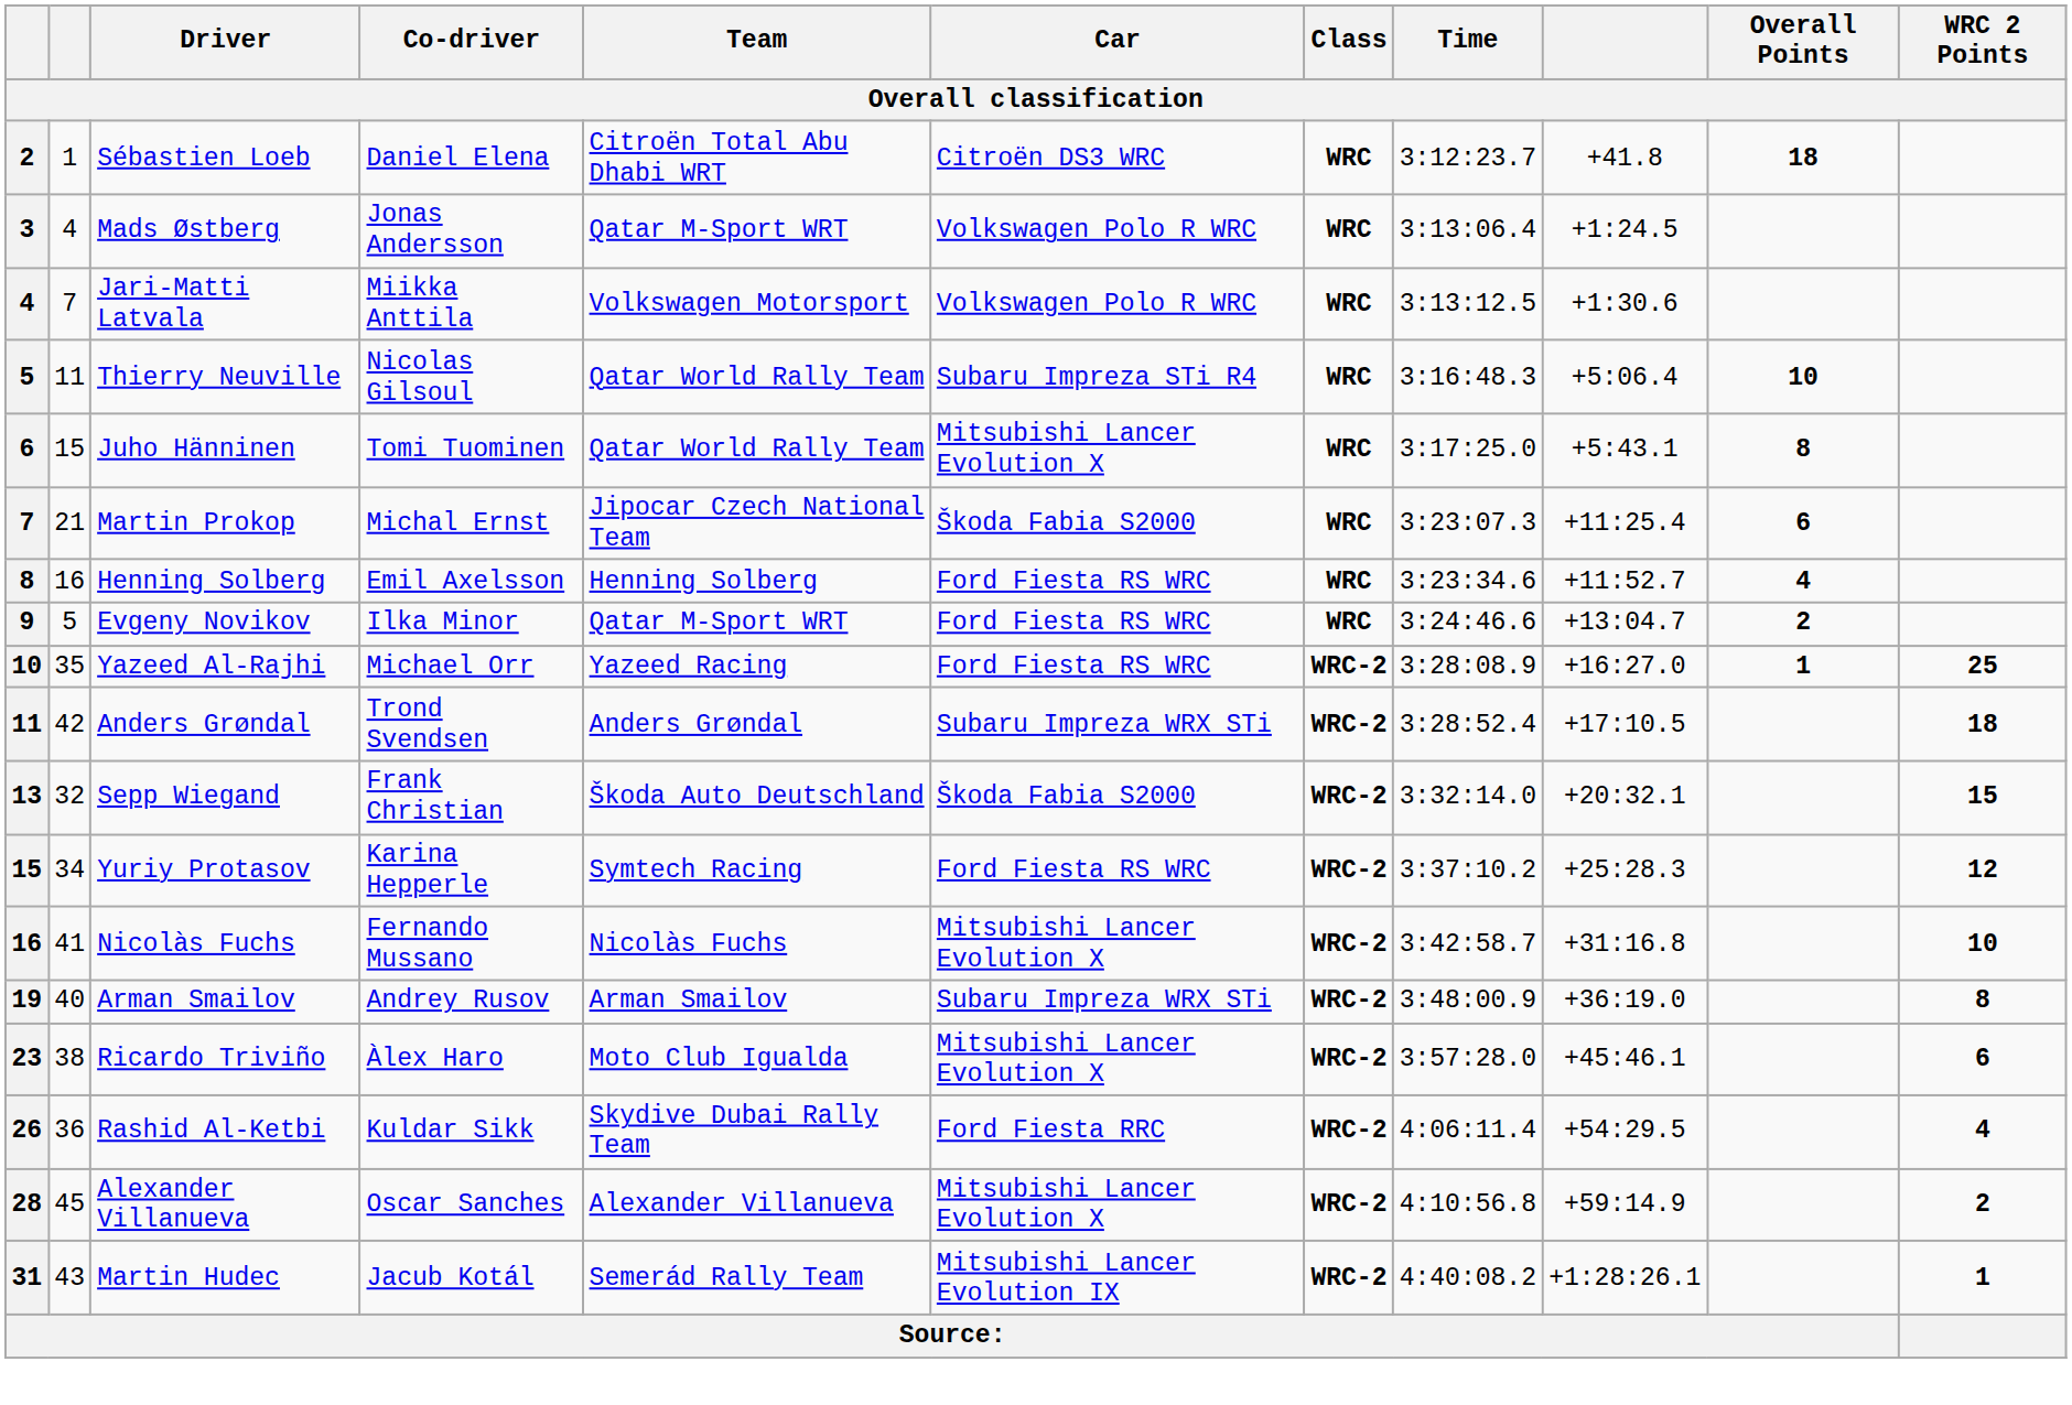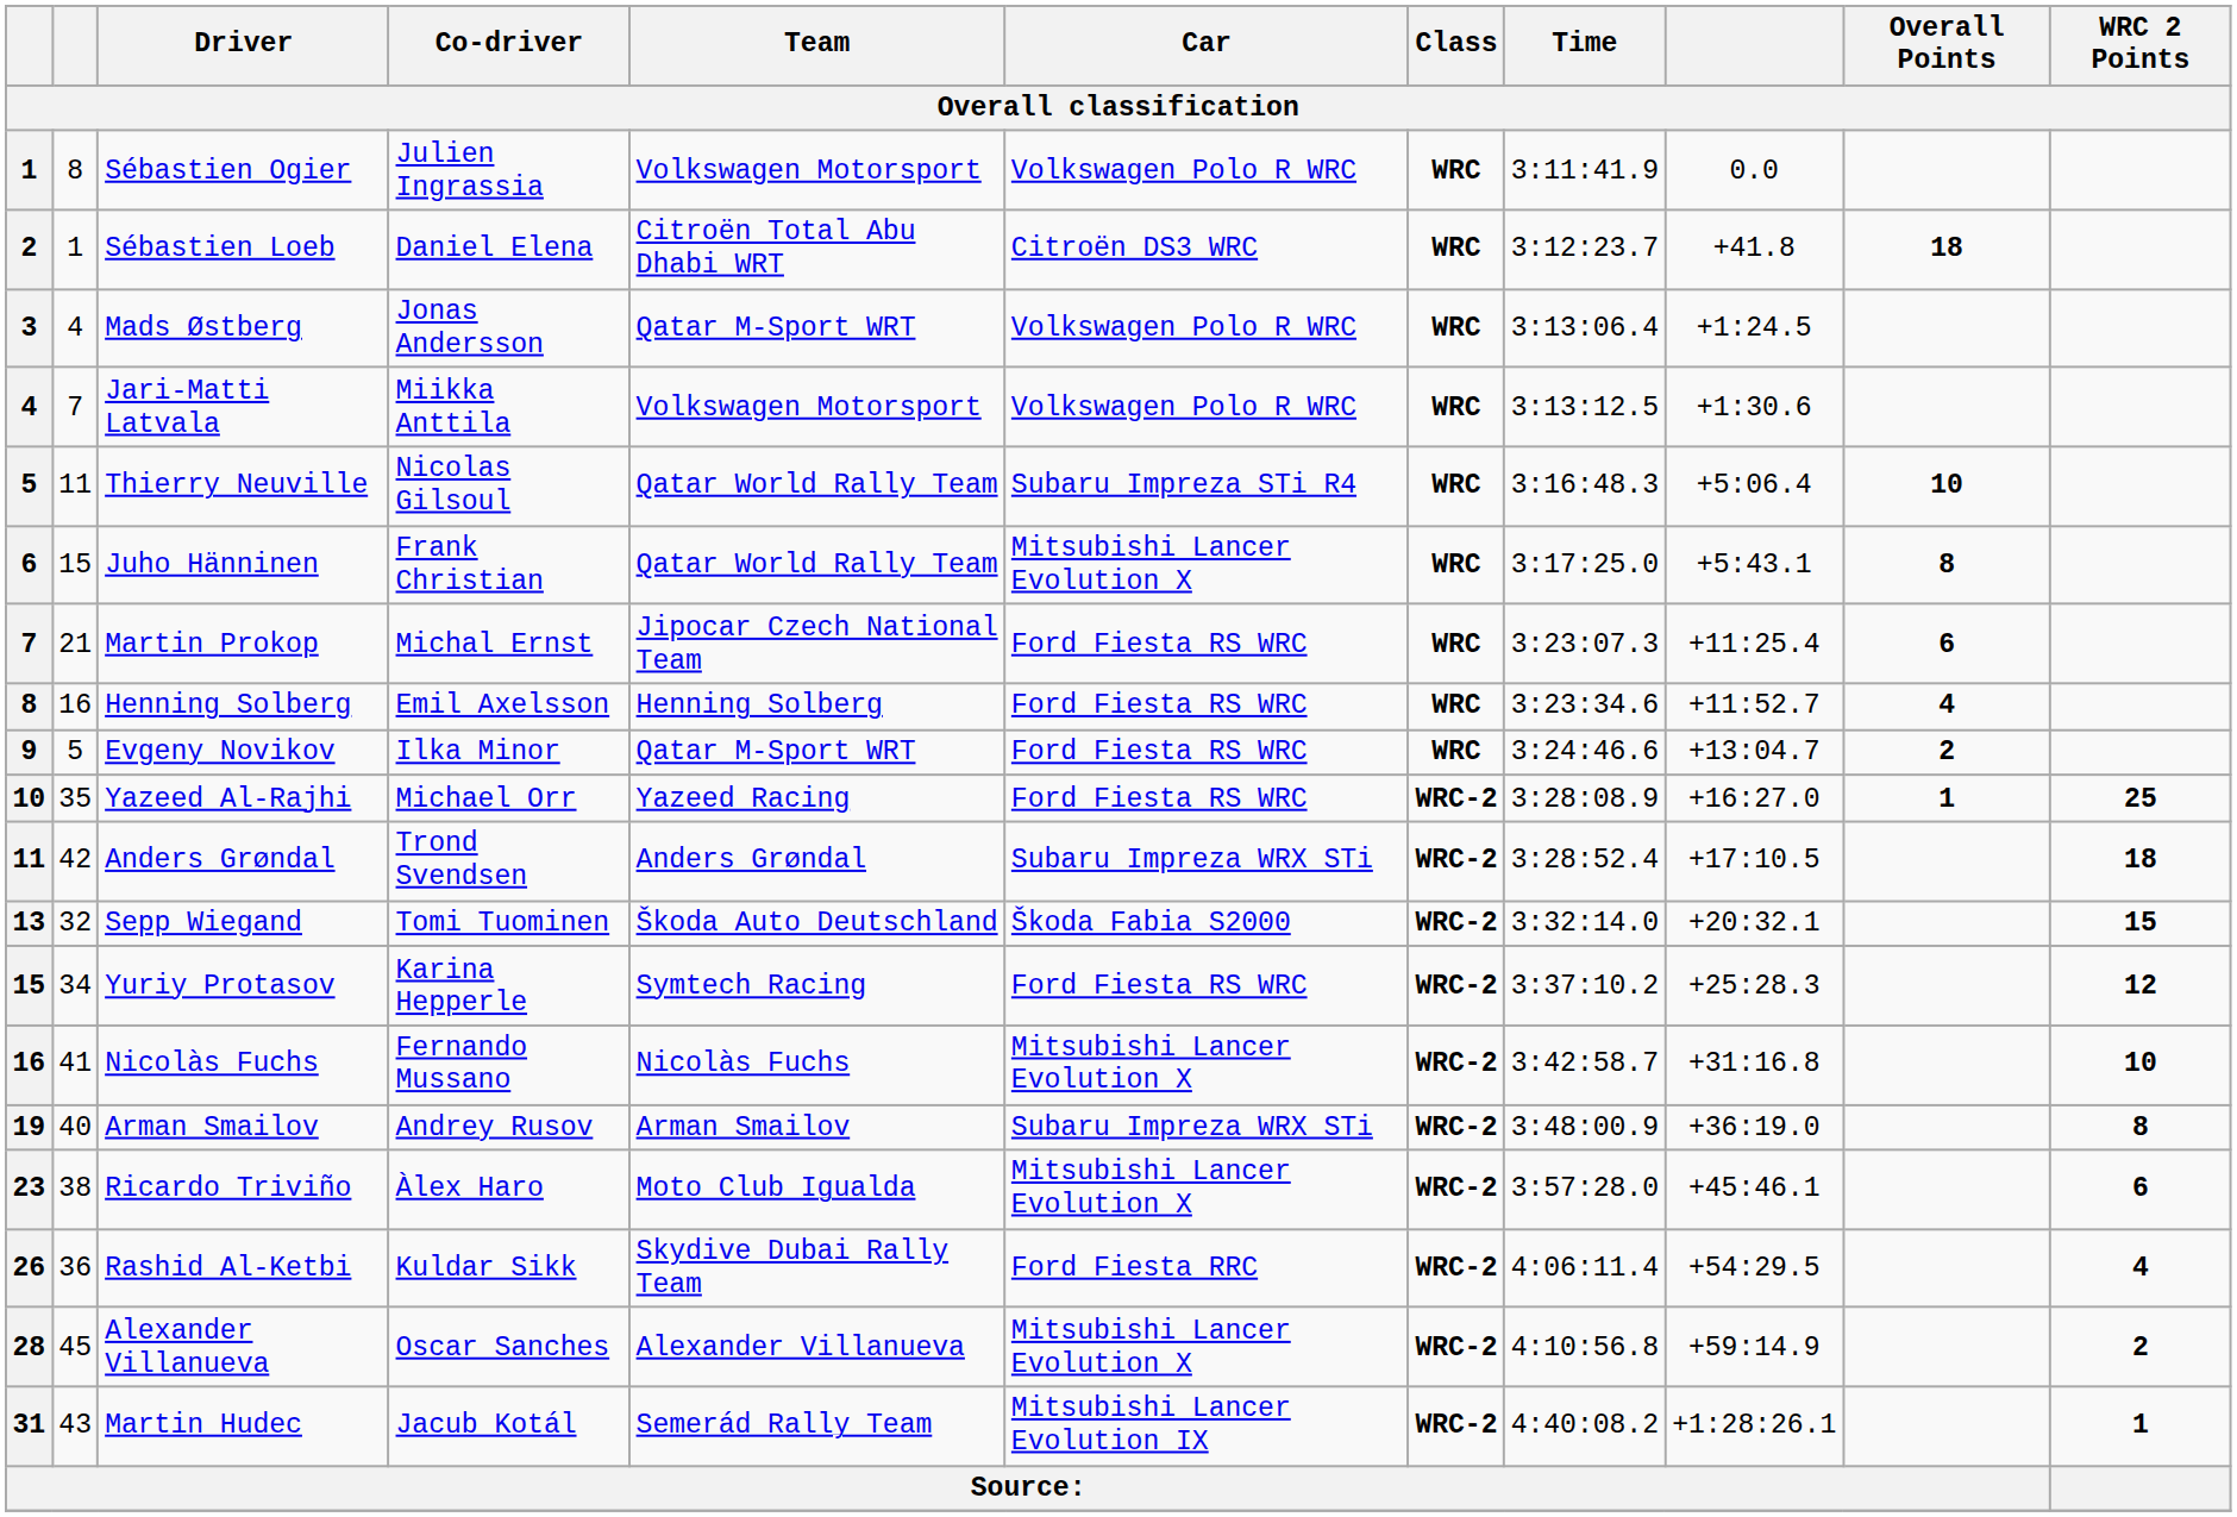 <table class="wikitable" width=90% style="text-align: left; font-size: 90%; max-width: 950px;">
 <tr>
 <th></th>
 <th></th>
 <th>Driver</th>
 <th>Co-driver</th>
 <th>Team</th>
 <th>Car</th>
 <th>Class</th>
 <th>Time</th>
 <th></th>
 <th>Overall Points</th>
 <th>WRC 2 Points</th>
 </tr>
 <tr>
 <th colspan="11">Overall classification</th>
+</tr>
+<tr>
+<th>1</th>
+<td align="center">8</td>
+<td> <a href='#'>Sébastien Ogier</a></td>
+<td> <a href='#'>Julien Ingrassia</a></td>
+<td> <a href='#'>Volkswagen Motorsport</a></td>
+<td><a href='#'>Volkswagen Polo R WRC</a></td>
+<td align="center"><strong><span>WRC</span></strong></td>
+<td align="center">3:11:41.9</td>
+<td align="center">0.0</td>
+<td align="center"><strong></strong></td>
+<td></td>
 </tr>
 <tr>
 <th>2</th>
 <td align="center">1</td>
 <td> <a href='#'>Sébastien Loeb</a></td>
 <td> <a href='#'>Daniel Elena</a></td>
 <td> <a href='#'>Citroën Total Abu Dhabi WRT</a></td>
 <td><a href='#'>Citroën DS3 WRC</a></td>
 <td align="center"><strong><span>WRC</span></strong></td>
 <td align="center">3:12:23.7</td>
 <td align="center">+41.8</td>
 <td align="center"><strong>18</strong></td>
 <td></td>
 </tr>
 <tr>
 <th>3</th>
 <td align="center">4</td>
 <td> <a href='#'>Mads Østberg</a></td>
 <td> <a href='#'>Jonas Andersson</a></td>
 <td> <a href='#'>Qatar M-Sport WRT</a></td>
 <td><a href='#'>Volkswagen Polo R WRC</a></td>
 <td align="center"><strong><span>WRC</span></strong></td>
 <td align="center">3:13:06.4</td>
 <td align="center">+1:24.5</td>
 <td align="center"><strong></strong></td>
 <td></td>
 </tr>
 <tr>
 <th>4</th>
 <td align="center">7</td>
 <td> <a href='#'>Jari-Matti Latvala</a></td>
 <td> <a href='#'>Miikka Anttila</a></td>
 <td> <a href='#'>Volkswagen Motorsport</a></td>
 <td><a href='#'>Volkswagen Polo R WRC</a></td>
 <td align="center"><strong><span>WRC</span></strong></td>
 <td align="center">3:13:12.5</td>
 <td align="center">+1:30.6</td>
 <td align="center"><strong></strong></td>
 <td></td>
 </tr>
 <tr>
 <th>5</th>
 <td align="center">11</td>
 <td> <a href='#'>Thierry Neuville</a></td>
 <td> <a href='#'>Nicolas Gilsoul</a></td>
 <td> <a href='#'>Qatar World Rally Team</a></td>
 <td><a href='#'>Subaru Impreza STi R4</a></td>
 <td align="center"><strong><span>WRC</span></strong></td>
 <td align="center">3:16:48.3</td>
 <td align="center">+5:06.4</td>
 <td align="center"><strong>10</strong></td>
 <td></td>
 </tr>
 <tr>
 <th>6</th>
 <td align="center">15</td>
 <td> <a href='#'>Juho Hänninen</a></td>
-<td> <a href='#'>Tomi Tuominen</a></td>
+<td> <a href='#'>Frank Christian</a></td>
 <td> <a href='#'>Qatar World Rally Team</a></td>
 <td><a href='#'>Mitsubishi Lancer Evolution X</a></td>
 <td align="center"><strong><span>WRC</span></strong></td>
 <td align="center">3:17:25.0</td>
 <td align="center">+5:43.1</td>
 <td align="center"><strong>8</strong></td>
 <td></td>
 </tr>
 <tr>
 <th>7</th>
 <td align="center">21</td>
 <td> <a href='#'>Martin Prokop</a></td>
 <td> <a href='#'>Michal Ernst</a></td>
 <td> <a href='#'>Jipocar Czech National Team</a></td>
-<td><a href='#'>Škoda Fabia S2000</a></td>
+<td><a href='#'>Ford Fiesta RS WRC</a></td>
 <td align="center"><strong><span>WRC</span></strong></td>
 <td align="center">3:23:07.3</td>
 <td align="center">+11:25.4</td>
 <td align="center"><strong>6</strong></td>
 <td></td>
 </tr>
 <tr>
 <th>8</th>
 <td align="center">16</td>
 <td> <a href='#'>Henning Solberg</a></td>
 <td> <a href='#'>Emil Axelsson</a></td>
 <td> <a href='#'>Henning Solberg</a></td>
 <td><a href='#'>Ford Fiesta RS WRC</a></td>
 <td align="center"><strong><span>WRC</span></strong></td>
 <td align="center">3:23:34.6</td>
 <td align="center">+11:52.7</td>
 <td align="center"><strong>4</strong></td>
 <td></td>
 </tr>
 <tr>
 <th>9</th>
 <td align="center">5</td>
 <td> <a href='#'>Evgeny Novikov</a></td>
 <td> <a href='#'>Ilka Minor</a></td>
 <td> <a href='#'>Qatar M-Sport WRT</a></td>
 <td><a href='#'>Ford Fiesta RS WRC</a></td>
 <td align="center"><strong><span>WRC</span></strong></td>
 <td align="center">3:24:46.6</td>
 <td align="center">+13:04.7</td>
 <td align="center"><strong>2</strong></td>
 <td></td>
 </tr>
 <tr>
 <th>10</th>
 <td align="center">35</td>
 <td> <a href='#'>Yazeed Al-Rajhi</a></td>
 <td> <a href='#'>Michael Orr</a></td>
 <td> <a href='#'>Yazeed Racing</a></td>
 <td><a href='#'>Ford Fiesta RS WRC</a></td>
 <td align="center"><strong><span>WRC-2</span></strong></td>
 <td align="center">3:28:08.9</td>
 <td align="center">+16:27.0</td>
 <td align="center"><strong>1</strong></td>
 <td align="center"><strong>25</strong></td>
 </tr>
 <tr>
 <th>11</th>
 <td align="center">42</td>
 <td> <a href='#'>Anders Grøndal</a></td>
 <td> <a href='#'>Trond Svendsen</a></td>
 <td> <a href='#'>Anders Grøndal</a></td>
 <td><a href='#'>Subaru Impreza WRX STi</a></td>
 <td align="center"><strong><span>WRC-2</span></strong></td>
 <td align="center">3:28:52.4</td>
 <td align="center">+17:10.5</td>
 <td></td>
 <td align="center"><strong>18</strong></td>
 </tr>
 <tr>
 <th>13</th>
 <td align="center">32</td>
 <td> <a href='#'>Sepp Wiegand</a></td>
-<td> <a href='#'>Frank Christian</a></td>
+<td> <a href='#'>Tomi Tuominen</a></td>
 <td> <a href='#'>Škoda Auto Deutschland</a></td>
 <td><a href='#'>Škoda Fabia S2000</a></td>
 <td align="center"><strong><span>WRC-2</span></strong></td>
 <td align="center">3:32:14.0</td>
 <td align="center">+20:32.1</td>
 <td align="center"></td>
 <td align="center"><strong>15</strong></td>
 </tr>
 <tr>
 <th>15</th>
 <td align="center">34</td>
 <td> <a href='#'>Yuriy Protasov</a></td>
 <td> <a href='#'>Karina Hepperle</a></td>
 <td> <a href='#'>Symtech Racing</a></td>
 <td><a href='#'>Ford Fiesta RS WRC</a></td>
 <td align="center"><strong><span>WRC-2</span></strong></td>
 <td align="center">3:37:10.2</td>
 <td align="center">+25:28.3</td>
 <td align="center"></td>
 <td align="center"><strong>12</strong></td>
 </tr>
 <tr>
 <th>16</th>
 <td align="center">41</td>
 <td> <a href='#'>Nicolàs Fuchs</a></td>
 <td> <a href='#'>Fernando Mussano</a></td>
 <td> <a href='#'>Nicolàs Fuchs</a></td>
 <td><a href='#'>Mitsubishi Lancer Evolution X</a></td>
 <td align="center"><strong><span>WRC-2</span></strong></td>
 <td align="center">3:42:58.7</td>
 <td align="center">+31:16.8</td>
 <td align="center"></td>
 <td align="center"><strong>10</strong></td>
 </tr>
 <tr>
 <th>19</th>
 <td align="center">40</td>
 <td> <a href='#'>Arman Smailov</a></td>
 <td> <a href='#'>Andrey Rusov</a></td>
 <td> <a href='#'>Arman Smailov</a></td>
 <td><a href='#'>Subaru Impreza WRX STi</a></td>
 <td align="center"><strong><span>WRC-2</span></strong></td>
 <td align="center">3:48:00.9</td>
 <td align="center">+36:19.0</td>
 <td align="center"></td>
 <td align="center"><strong>8</strong></td>
 </tr>
 <tr>
 <th>23</th>
 <td align="center">38</td>
 <td> <a href='#'>Ricardo Triviño</a></td>
 <td> <a href='#'>Àlex Haro</a></td>
 <td> <a href='#'>Moto Club Igualda</a></td>
 <td><a href='#'>Mitsubishi Lancer Evolution X</a></td>
 <td align="center"><strong><span>WRC-2</span></strong></td>
 <td align="center">3:57:28.0</td>
 <td align="center">+45:46.1</td>
 <td align="center"></td>
 <td align="center"><strong>6</strong></td>
 </tr>
 <tr>
 <th>26</th>
 <td align="center">36</td>
 <td> <a href='#'>Rashid Al-Ketbi</a></td>
 <td> <a href='#'>Kuldar Sikk</a></td>
 <td> <a href='#'>Skydive Dubai Rally Team</a></td>
 <td><a href='#'>Ford Fiesta RRC</a></td>
 <td align="center"><strong><span>WRC-2</span></strong></td>
 <td align="center">4:06:11.4</td>
 <td align="center">+54:29.5</td>
 <td align="center"></td>
 <td align="center"><strong>4</strong></td>
 </tr>
 <tr>
 <th>28</th>
 <td align="center">45</td>
 <td> <a href='#'>Alexander Villanueva</a></td>
 <td> <a href='#'>Oscar Sanches</a></td>
 <td> <a href='#'>Alexander Villanueva</a></td>
 <td><a href='#'>Mitsubishi Lancer Evolution X</a></td>
 <td align="center"><strong><span>WRC-2</span></strong></td>
 <td align="center">4:10:56.8</td>
 <td align="center">+59:14.9</td>
 <td align="center"></td>
 <td align="center"><strong>2</strong></td>
 </tr>
 <tr>
 <th>31</th>
 <td align="center">43</td>
 <td> <a href='#'>Martin Hudec</a></td>
 <td> <a href='#'>Jacub Kotál</a></td>
 <td> <a href='#'>Semerád Rally Team</a></td>
 <td><a href='#'>Mitsubishi Lancer Evolution IX</a></td>
 <td align="center"><strong><span>WRC-2</span></strong></td>
 <td align="center">4:40:08.2</td>
 <td align="center">+1:28:26.1</td>
 <td align="center"></td>
 <td align="center"><strong>1</strong></td>
 </tr>
 <tr>
 <th colspan=10>Source:</th>
 <th></th>
 </tr>
 <tr>
 </tr>
 </table>
